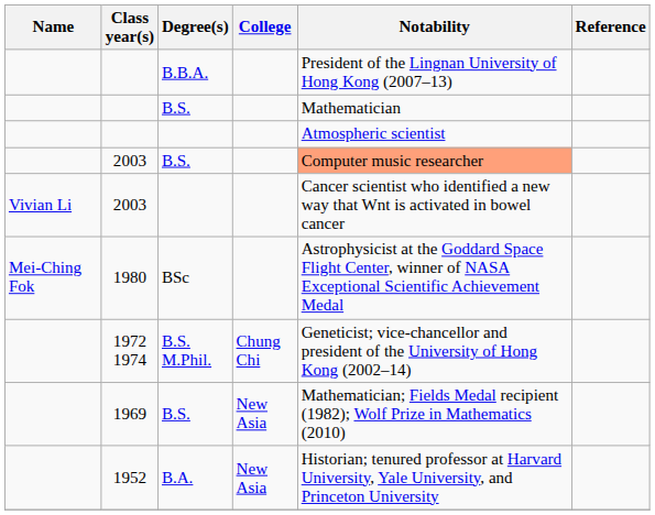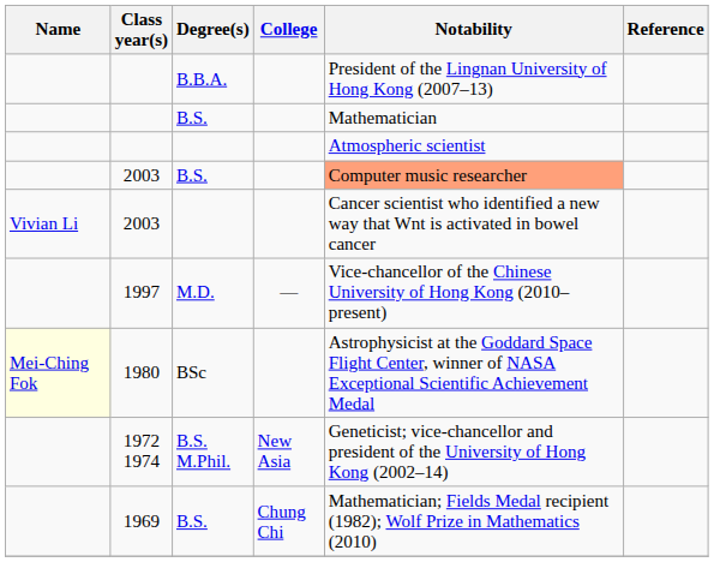 <table class="wikitable sortable" style="width:100%">
 <tr>
 <th style="width:15%;">Name</th>
 <th style="width:5%;">Class year(s)</th>
 <th style="width:10%;">Degree(s)</th>
 <th style="width:;"><a href='#'>College</a></th>
 <th style="width:*;" class="unsortable">Notability</th>
 <th style="width:5%;" class="unsortable">Reference</th>
 </tr>
 <tr>
 <td></td>
 <td style="text-align:center;"></td>
 <td><a href='#'>B.B.A.</a></td>
 <td></td>
 <td>President of the <a href='#'>Lingnan University of Hong Kong</a> (2007–13)</td>
 <td style="text-align:center;"></td>
 </tr>
 <tr>
 <td></td>
 <td style="text-align:center;"></td>
 <td><a href='#'>B.S.</a></td>
 <td></td>
 <td>Mathematician</td>
 <td style="text-align:center;"></td>
 </tr>
 <tr>
 <td></td>
 <td style="text-align:center;"></td>
 <td></td>
 <td></td>
 <td><a href='#'>Atmospheric scientist</a></td>
 <td style="text-align:center;"></td>
 </tr>
 <tr>
 <td></td>
 <td style="text-align:center;">2003</td>
 <td><a href='#'>B.S.</a></td>
 <td></td>
 <td style="background: lightsalmon;">Computer music researcher</td>
 <td style="text-align:center;"></td>
 </tr>
 <tr>
 <td><a href='#'>Vivian Li</a></td>
 <td style="text-align:center;">2003</td>
 <td></td>
 <td></td>
 <td>Cancer scientist who identified a new way that Wnt is activated in bowel cancer</td>
 <td></td>
 </tr>
 <tr>
-<td><a href='#'>Mei-Ching Fok</a></td>
+<td></td>
+<td style="text-align:center;">1997</td>
+<td><a href='#'>M.D.</a></td>
+<td style="text-align:center;">—</td>
+<td>Vice-chancellor of the <a href='#'>Chinese University of Hong Kong</a> (2010–present)</td>
+<td style="text-align:center;"></td>
+</tr>
+<tr>
+<td style="background: lightyellow;"><a href='#'>Mei-Ching Fok</a></td>
 <td style="text-align:center;">1980</td>
 <td>BSc</td>
 <td></td>
 <td>Astrophysicist at the <a href='#'>Goddard Space Flight Center</a>, winner of <a href='#'>NASA Exceptional Scientific Achievement Medal</a></td>
 <td style="text-align:center;"></td>
 </tr>
 <tr>
 <td></td>
 <td style="text-align:center;">1972<br>1974</td>
 <td><a href='#'>B.S.</a><br><a href='#'>M.Phil.</a></td>
-<td><a href='#'>Chung Chi</a></td>
+<td><a href='#'>New Asia</a></td>
 <td>Geneticist; vice-chancellor and president of the <a href='#'>University of Hong Kong</a> (2002–14)</td>
 <td style="text-align:center;"></td>
 </tr>
 <tr>
 <td></td>
 <td style="text-align:center;">1969</td>
 <td><a href='#'>B.S.</a></td>
-<td><a href='#'>New Asia</a></td>
+<td><a href='#'>Chung Chi</a></td>
 <td>Mathematician; <a href='#'>Fields Medal</a> recipient (1982); <a href='#'>Wolf Prize in Mathematics</a> (2010)</td>
-<td style="text-align:center;"></td>
-</tr>
-<tr>
-<td></td>
-<td style="text-align:center;">1952</td>
-<td><a href='#'>B.A.</a></td>
-<td><a href='#'>New Asia</a></td>
-<td>Historian; tenured professor at <a href='#'>Harvard University</a>, <a href='#'>Yale University</a>, and <a href='#'>Princeton University</a></td>
 <td style="text-align:center;"></td>
 </tr>
 <tr>
 </tr>
 </table>
